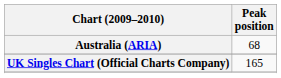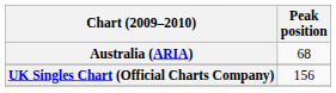 <table class="wikitable sortable plainrowheaders" style="text-align:center">
 <tr>
 <th scope="col">Chart (2009–2010)</th>
 <th scope="col">Peak<br> position</th>
 </tr>
 <tr>
 <th scope="row">Australia (<a href='#'>ARIA</a>)</th>
 <td>68</td>
 </tr>
 <tr>
 </tr>
 <tr>
 </tr>
 <tr>
 <th scope="row"><a href='#'>UK Singles Chart</a> (Official Charts Company)</th>
-<td>165</td>
+<td>156</td>
 </tr>
 <tr>
 </tr>
 <tr>
 </tr>
 </table>
